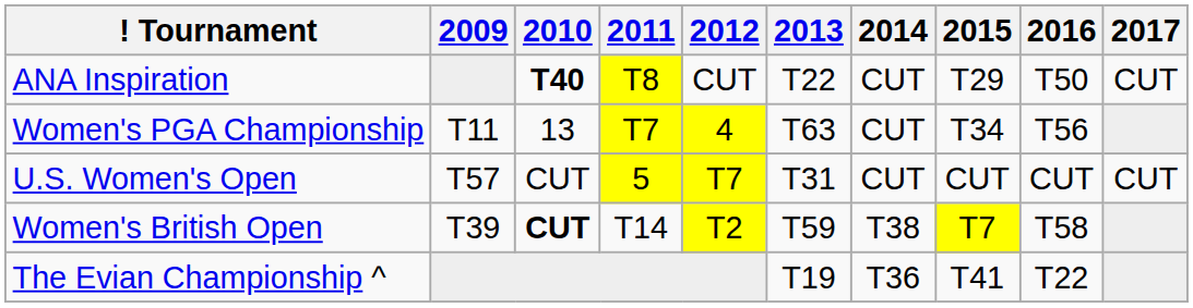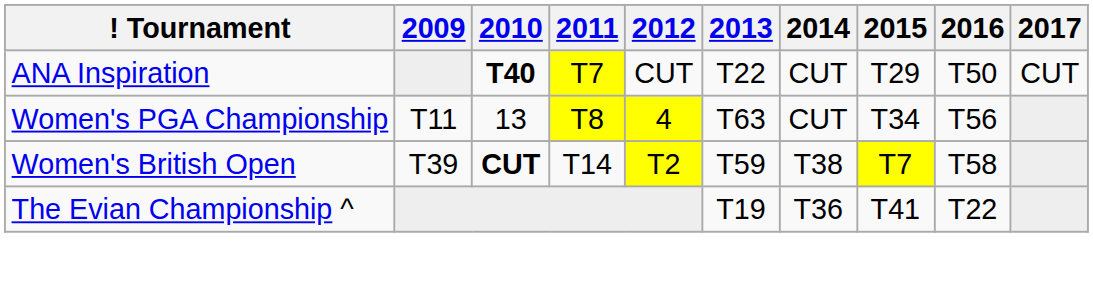 <table class="wikitable" style="font-size:95%;text-align:center;">
 <tr>
 <th>! Tournament</th>
 <th><a href='#'>2009</a></th>
 <th><a href='#'>2010</a></th>
 <th><a href='#'>2011</a></th>
 <th><a href='#'>2012</a></th>
 <th><a href='#'>2013</a></th>
 <th>2014</th>
 <th>2015</th>
 <th>2016</th>
 <th>2017</th>
 </tr>
 <tr>
 <td align=left><a href='#'>ANA Inspiration</a></td>
 <td style="background:#eeeeee;"></td>
 <td><strong>T40</strong></td>
-<td style="background:yellow;">T8</td>
+<td style="background:yellow;">T7</td>
 <td>CUT</td>
 <td>T22</td>
 <td>CUT</td>
 <td>T29</td>
 <td>T50</td>
 <td>CUT</td>
 </tr>
 <tr>
 <td align=left><a href='#'>Women's PGA Championship</a></td>
 <td>T11</td>
 <td>13</td>
-<td style="background:yellow;">T7</td>
+<td style="background:yellow;">T8</td>
 <td style="background:yellow;">4</td>
 <td>T63</td>
 <td>CUT</td>
 <td>T34</td>
 <td>T56</td>
 <td style="background:#eeeeee;"></td>
-</tr>
-<tr>
-<td align=left><a href='#'>U.S. Women's Open</a></td>
-<td>T57</td>
-<td>CUT</td>
-<td style="background:yellow;">5</td>
-<td style="background:yellow;">T7</td>
-<td>T31</td>
-<td>CUT</td>
-<td>CUT</td>
-<td>CUT</td>
-<td>CUT</td>
 </tr>
 <tr>
 <td align=left><a href='#'>Women's British Open</a></td>
 <td>T39</td>
 <td><strong>CUT</strong></td>
 <td>T14</td>
 <td style="background:yellow;">T2</td>
 <td>T59</td>
 <td>T38</td>
 <td style="background:yellow;">T7</td>
 <td>T58</td>
 <td style="background:#eeeeee;"></td>
 </tr>
 <tr>
 <td align=left><a href='#'>The Evian Championship</a> ^</td>
 <td style="background:#eeeeee;" colspan=4></td>
 <td>T19</td>
 <td>T36</td>
 <td>T41</td>
 <td>T22</td>
 <td style="background:#eeeeee;"></td>
 </tr>
 </table>
